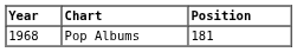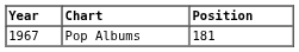 <table border=1 cellspacing=0 cellpadding=2 width="300px">
 <tr>
 <th align="left">Year</th>
 <th align="left">Chart</th>
 <th align="left">Position</th>
 </tr>
 <tr>
-<td align="left">1968</td>
+<td align="left">1967</td>
 <td align="left">Pop Albums</td>
 <td align="left">181</td>
 </tr>
 <tr>
 </tr>
 </table>
